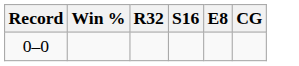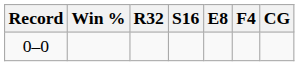 <table class="wikitable">
 <tr>
 <th>Record</th>
 <th>Win %</th>
 <th>R32</th>
 <th>S16</th>
 <th>E8</th>
+<th>F4</th>
 <th>CG</th>
 </tr>
 <tr style="text-align:center;">
 <td>0–0</td>
 <td></td>
 <td></td>
 <td></td>
 <td></td>
 <td></td>
+<td></td>
 </tr>
 </table>
